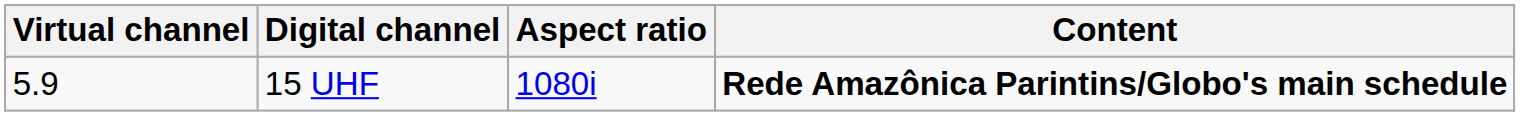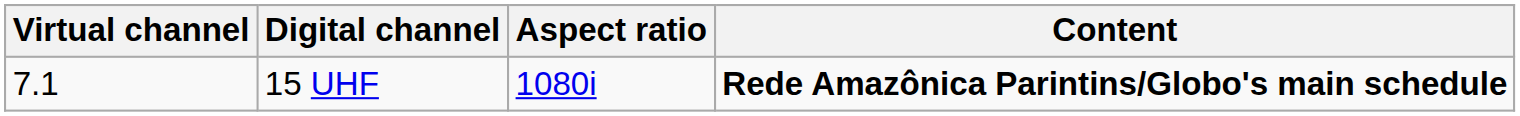 <table class = "wikitable">
 <tr>
 <th>Virtual channel</th>
 <th>Digital channel</th>
 <th>Aspect ratio</th>
 <th>Content</th>
 </tr>
 <tr>
-<td>5.9</td>
+<td>7.1</td>
 <td>15 <a href='#'>UHF</a></td>
 <td><a href='#'>1080i</a></td>
 <td><strong>Rede Amazônica Parintins/Globo's main schedule</strong></td>
 </tr>
 </table>
